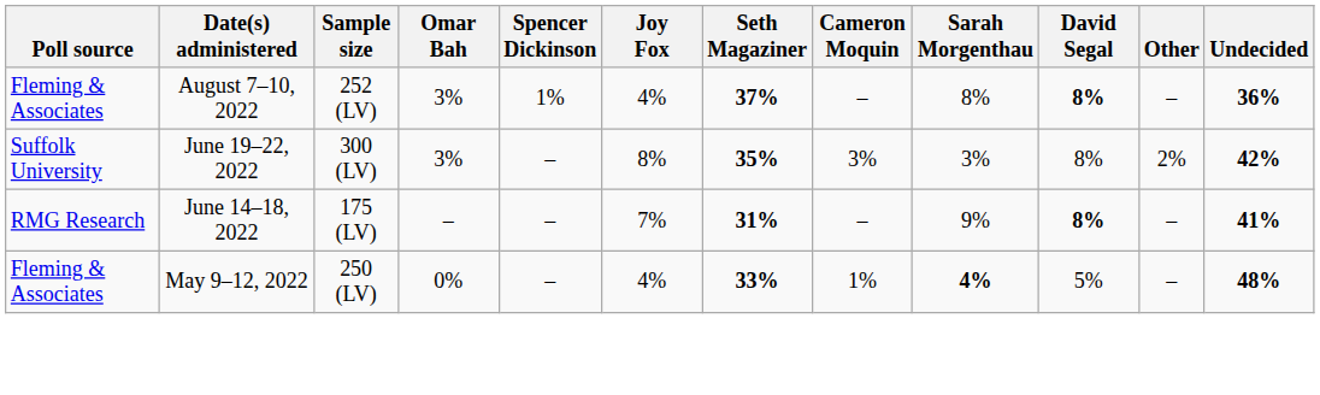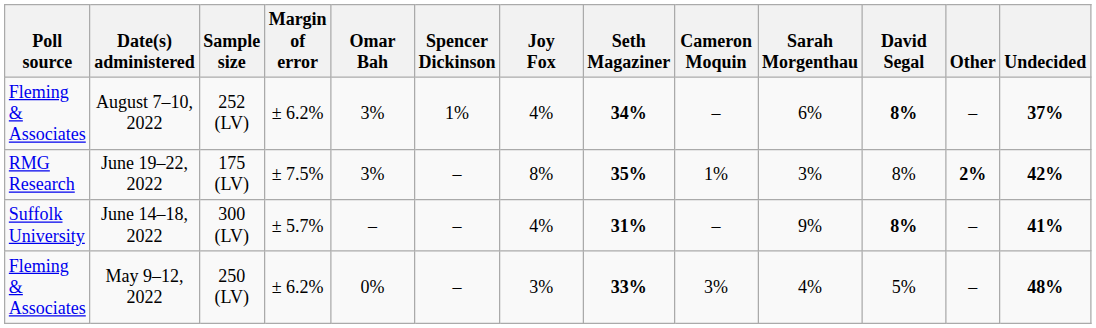 <table class="wikitable" style="font-size:90%;text-align:center;">
 <tr valign=bottom>
 <th>Poll source</th>
 <th>Date(s)<br>administered</th>
 <th>Sample<br>size</th>
+<th>Margin<br>of error</th>
 <th style="width:60px;">Omar<br>Bah</th>
 <th style="width:60px;">Spencer<br>Dickinson</th>
 <th style="width:60px;">Joy<br>Fox</th>
 <th style="width:60px;">Seth<br>Magaziner</th>
 <th style="width:60px;">Cameron<br>Moquin</th>
 <th style="width:60px;">Sarah<br>Morgenthau</th>
 <th style="width:60px;">David<br>Segal</th>
 <th>Other</th>
 <th>Undecided</th>
 </tr>
 <tr>
 <td style="text-align:left;"><a href='#'>Fleming & Associates</a></td>
 <td>August 7–10, 2022</td>
 <td>252 (LV)</td>
+<td>± 6.2%</td>
 <td>3%</td>
 <td>1%</td>
 <td>4%</td>
-<td><strong>37%</strong></td>
+<td><strong>34%</strong></td>
 <td>–</td>
-<td>8%</td>
+<td>6%</td>
 <td><strong>8%</strong></td>
 <td>–</td>
-<td><strong>36%</strong></td>
+<td><strong>37%</strong></td>
 </tr>
 <tr>
-<td style="text-align:left;"><a href='#'>Suffolk University</a></td>
+<td style="text-align:left;"><a href='#'>RMG Research</a></td>
 <td>June 19–22, 2022</td>
-<td>300 (LV)</td>
+<td>175 (LV)</td>
+<td>± 7.5%</td>
 <td>3%</td>
 <td>–</td>
 <td>8%</td>
 <td><strong>35%</strong></td>
-<td>3%</td>
+<td>1%</td>
 <td>3%</td>
 <td>8%</td>
-<td>2%</td>
+<td><strong>2%</strong></td>
 <td><strong>42%</strong></td>
 </tr>
 <tr>
-<td style="text-align:left;"><a href='#'>RMG Research</a></td>
+<td style="text-align:left;"><a href='#'>Suffolk University</a></td>
 <td>June 14–18, 2022</td>
-<td>175 (LV)</td>
+<td>300 (LV)</td>
+<td>± 5.7%</td>
 <td>–</td>
 <td>–</td>
-<td>7%</td>
+<td>4%</td>
 <td><strong>31%</strong></td>
 <td>–</td>
 <td>9%</td>
 <td><strong>8%</strong></td>
 <td>–</td>
 <td><strong>41%</strong></td>
 </tr>
 <tr>
 <td style="text-align:left;"><a href='#'>Fleming & Associates</a></td>
 <td>May 9–12, 2022</td>
 <td>250 (LV)</td>
+<td>± 6.2%</td>
 <td>0%</td>
 <td>–</td>
+<td>3%</td>
+<td><strong>33%</strong></td>
+<td>3%</td>
 <td>4%</td>
-<td><strong>33%</strong></td>
-<td>1%</td>
-<td><strong>4%</strong></td>
 <td>5%</td>
 <td>–</td>
 <td><strong>48%</strong></td>
 </tr>
 </table>
